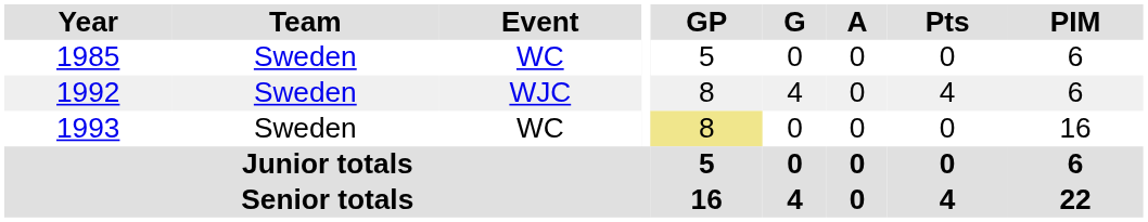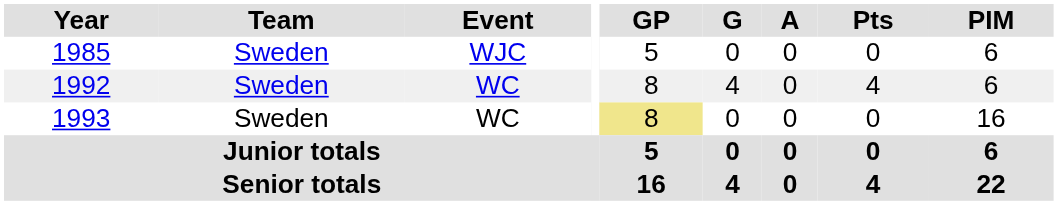 <table border="0" cellpadding="1" cellspacing="0" ID="Table3" style="text-align:center; width:40em">
 <tr bgcolor="#e0e0e0">
 <th>Year</th>
 <th>Team</th>
 <th>Event</th>
 <th rowspan="102" bgcolor="#ffffff"></th>
 <th>GP</th>
 <th>G</th>
 <th>A</th>
 <th>Pts</th>
 <th>PIM</th>
 </tr>
 <tr>
 <td><a href='#'>1985</a></td>
 <td><a href='#'>Sweden</a></td>
-<td><a href='#'>WC</a></td>
+<td><a href='#'>WJC</a></td>
 <td>5</td>
 <td>0</td>
 <td>0</td>
 <td>0</td>
 <td>6</td>
 </tr>
 <tr bgcolor="#f0f0f0">
 <td><a href='#'>1992</a></td>
 <td><a href='#'>Sweden</a></td>
-<td><a href='#'>WJC</a></td>
+<td><a href='#'>WC</a></td>
 <td>8</td>
 <td>4</td>
 <td>0</td>
 <td>4</td>
 <td>6</td>
 </tr>
 <tr>
 <td><a href='#'>1993</a></td>
 <td>Sweden</td>
 <td>WC</td>
 <td style="background: khaki;">8</td>
 <td>0</td>
 <td>0</td>
 <td>0</td>
 <td>16</td>
 </tr>
 <tr bgcolor="#e0e0e0">
 <th colspan="4">Junior totals</th>
 <th>5</th>
 <th>0</th>
 <th>0</th>
 <th>0</th>
 <th>6</th>
 </tr>
 <tr bgcolor="#e0e0e0">
 <th colspan="4">Senior totals</th>
 <th>16</th>
 <th>4</th>
 <th>0</th>
 <th>4</th>
 <th>22</th>
 </tr>
 </table>
